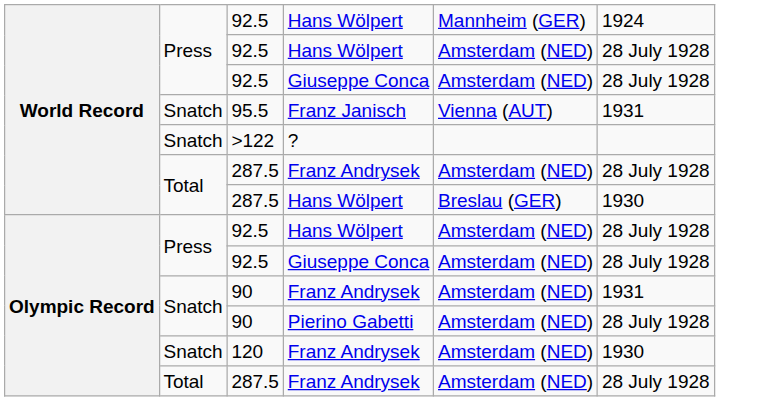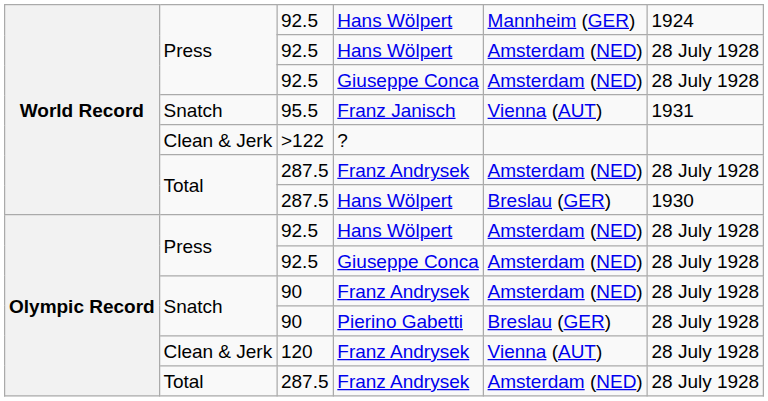 <table class="wikitable" style="font-size:95%;">
 <tr>
 <th rowspan=7>World Record</th>
 <td rowspan=3>Press</td>
 <td>92.5</td>
 <td> <a href='#'>Hans Wölpert</a></td>
 <td><a href='#'>Mannheim</a> (<a href='#'>GER</a>)</td>
 <td>1924</td>
 </tr>
 <tr>
 <td>92.5</td>
 <td> <a href='#'>Hans Wölpert</a></td>
 <td><a href='#'>Amsterdam</a> (<a href='#'>NED</a>)</td>
 <td>28 July 1928</td>
 </tr>
 <tr>
 <td>92.5</td>
 <td> <a href='#'>Giuseppe Conca</a></td>
 <td><a href='#'>Amsterdam</a> (<a href='#'>NED</a>)</td>
 <td>28 July 1928</td>
 </tr>
 <tr>
 <td>Snatch</td>
 <td>95.5</td>
 <td> <a href='#'>Franz Janisch</a></td>
 <td><a href='#'>Vienna</a> (<a href='#'>AUT</a>)</td>
 <td>1931</td>
 </tr>
 <tr>
-<td>Snatch</td>
+<td>Clean & Jerk</td>
 <td>>122</td>
 <td>?</td>
 <td></td>
 <td></td>
 </tr>
 <tr>
 <td rowspan=2>Total</td>
 <td>287.5</td>
 <td> <a href='#'>Franz Andrysek</a></td>
 <td><a href='#'>Amsterdam</a> (<a href='#'>NED</a>)</td>
 <td>28 July 1928</td>
 </tr>
 <tr>
 <td>287.5</td>
 <td> <a href='#'>Hans Wölpert</a></td>
 <td><a href='#'>Breslau</a> (<a href='#'>GER</a>)</td>
 <td>1930</td>
 </tr>
 <tr>
 <th rowspan=6>Olympic Record</th>
 <td rowspan=2>Press</td>
 <td>92.5</td>
 <td> <a href='#'>Hans Wölpert</a></td>
 <td><a href='#'>Amsterdam</a> (<a href='#'>NED</a>)</td>
 <td>28 July 1928</td>
 </tr>
 <tr>
 <td>92.5</td>
 <td> <a href='#'>Giuseppe Conca</a></td>
 <td><a href='#'>Amsterdam</a> (<a href='#'>NED</a>)</td>
 <td>28 July 1928</td>
 </tr>
 <tr>
 <td rowspan=2>Snatch</td>
 <td>90</td>
 <td> <a href='#'>Franz Andrysek</a></td>
 <td><a href='#'>Amsterdam</a> (<a href='#'>NED</a>)</td>
-<td>1931</td>
+<td>28 July 1928</td>
 </tr>
 <tr>
 <td>90</td>
 <td> <a href='#'>Pierino Gabetti</a></td>
-<td><a href='#'>Amsterdam</a> (<a href='#'>NED</a>)</td>
+<td><a href='#'>Breslau</a> (<a href='#'>GER</a>)</td>
 <td>28 July 1928</td>
 </tr>
 <tr>
-<td>Snatch</td>
+<td>Clean & Jerk</td>
 <td>120</td>
 <td> <a href='#'>Franz Andrysek</a></td>
-<td><a href='#'>Amsterdam</a> (<a href='#'>NED</a>)</td>
-<td>1930</td>
+<td><a href='#'>Vienna</a> (<a href='#'>AUT</a>)</td>
+<td>28 July 1928</td>
 </tr>
 <tr>
 <td>Total</td>
 <td>287.5</td>
 <td> <a href='#'>Franz Andrysek</a></td>
 <td><a href='#'>Amsterdam</a> (<a href='#'>NED</a>)</td>
 <td>28 July 1928</td>
 </tr>
 </table>
